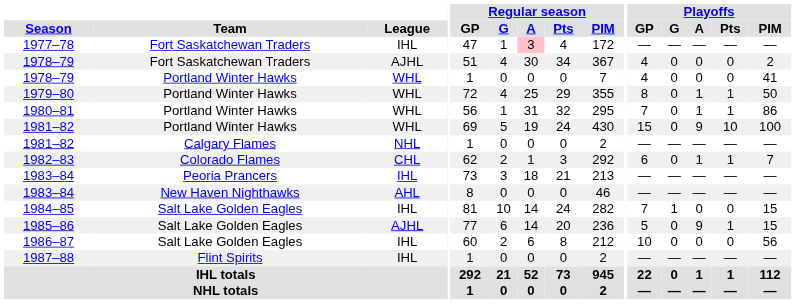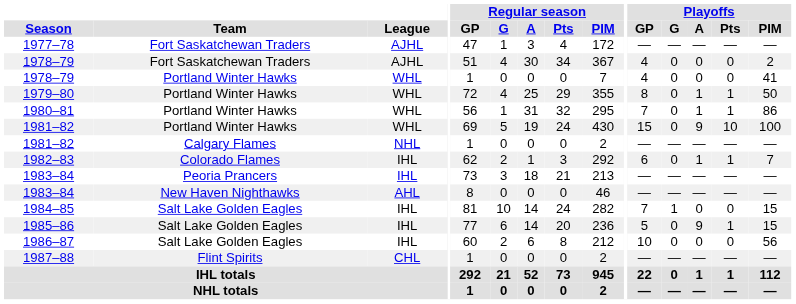 <table border="0" cellpadding="1" cellspacing="0" style="text-align:center; width:60em">
 <tr bgcolor="#e0e0e0">
 <th colspan="3" bgcolor="#ffffff"></th>
 <th rowspan="100" bgcolor="#ffffff"></th>
 <th colspan="5"><a href='#'>Regular season</a></th>
 <th rowspan="100" bgcolor="#ffffff"></th>
 <th colspan="5"><a href='#'>Playoffs</a></th>
 </tr>
 <tr bgcolor="#e0e0e0">
 <th><a href='#'>Season</a></th>
 <th>Team</th>
 <th>League</th>
 <th>GP</th>
 <th><a href='#'>G</a></th>
 <th><a href='#'>A</a></th>
 <th><a href='#'>Pts</a></th>
 <th><a href='#'>PIM</a></th>
 <th>GP</th>
 <th>G</th>
 <th>A</th>
 <th>Pts</th>
 <th>PIM</th>
 </tr>
 <tr>
 <td><a href='#'>1977–78</a></td>
 <td><a href='#'>Fort Saskatchewan Traders</a></td>
-<td>IHL</td>
+<td><a href='#'>AJHL</a></td>
 <td>47</td>
 <td>1</td>
-<td style="background: pink;">3</td>
+<td>3</td>
 <td>4</td>
 <td>172</td>
 <td>—</td>
 <td>—</td>
 <td>—</td>
 <td>—</td>
 <td>—</td>
 </tr>
 <tr bgcolor="#f0f0f0">
 <td><a href='#'>1978–79</a></td>
 <td>Fort Saskatchewan Traders</td>
 <td>AJHL</td>
 <td>51</td>
 <td>4</td>
 <td>30</td>
 <td>34</td>
 <td>367</td>
 <td>4</td>
 <td>0</td>
 <td>0</td>
 <td>0</td>
 <td>2</td>
 </tr>
 <tr>
 <td><a href='#'>1978–79</a></td>
 <td><a href='#'>Portland Winter Hawks</a></td>
 <td><a href='#'>WHL</a></td>
 <td>1</td>
 <td>0</td>
 <td>0</td>
 <td>0</td>
 <td>7</td>
 <td>4</td>
 <td>0</td>
 <td>0</td>
 <td>0</td>
 <td>41</td>
 </tr>
 <tr bgcolor="#f0f0f0">
 <td><a href='#'>1979–80</a></td>
 <td>Portland Winter Hawks</td>
 <td>WHL</td>
 <td>72</td>
 <td>4</td>
 <td>25</td>
 <td>29</td>
 <td>355</td>
 <td>8</td>
 <td>0</td>
 <td>1</td>
 <td>1</td>
 <td>50</td>
 </tr>
 <tr>
 <td><a href='#'>1980–81</a></td>
 <td>Portland Winter Hawks</td>
 <td>WHL</td>
 <td>56</td>
 <td>1</td>
 <td>31</td>
 <td>32</td>
 <td>295</td>
 <td>7</td>
 <td>0</td>
 <td>1</td>
 <td>1</td>
 <td>86</td>
 </tr>
 <tr bgcolor="#f0f0f0">
 <td><a href='#'>1981–82</a></td>
 <td>Portland Winter Hawks</td>
 <td>WHL</td>
 <td>69</td>
 <td>5</td>
 <td>19</td>
 <td>24</td>
 <td>430</td>
 <td>15</td>
 <td>0</td>
 <td>9</td>
 <td>10</td>
 <td>100</td>
 </tr>
 <tr>
 <td><a href='#'>1981–82</a></td>
 <td><a href='#'>Calgary Flames</a></td>
 <td><a href='#'>NHL</a></td>
 <td>1</td>
 <td>0</td>
 <td>0</td>
 <td>0</td>
 <td>2</td>
 <td>—</td>
 <td>—</td>
 <td>—</td>
 <td>—</td>
 <td>—</td>
 </tr>
 <tr bgcolor="#f0f0f0">
 <td><a href='#'>1982–83</a></td>
 <td><a href='#'>Colorado Flames</a></td>
-<td><a href='#'>CHL</a></td>
+<td>IHL</td>
 <td>62</td>
 <td>2</td>
 <td>1</td>
 <td>3</td>
 <td>292</td>
 <td>6</td>
 <td>0</td>
 <td>1</td>
 <td>1</td>
 <td>7</td>
 </tr>
 <tr>
 <td><a href='#'>1983–84</a></td>
 <td><a href='#'>Peoria Prancers</a></td>
 <td><a href='#'>IHL</a></td>
 <td>73</td>
 <td>3</td>
 <td>18</td>
 <td>21</td>
 <td>213</td>
 <td>—</td>
 <td>—</td>
 <td>—</td>
 <td>—</td>
 <td>—</td>
 </tr>
 <tr bgcolor="#f0f0f0">
 <td><a href='#'>1983–84</a></td>
 <td><a href='#'>New Haven Nighthawks</a></td>
 <td><a href='#'>AHL</a></td>
 <td>8</td>
 <td>0</td>
 <td>0</td>
 <td>0</td>
 <td>46</td>
 <td>—</td>
 <td>—</td>
 <td>—</td>
 <td>—</td>
 <td>—</td>
 </tr>
 <tr>
 <td><a href='#'>1984–85</a></td>
 <td><a href='#'>Salt Lake Golden Eagles</a></td>
 <td>IHL</td>
 <td>81</td>
 <td>10</td>
 <td>14</td>
 <td>24</td>
 <td>282</td>
 <td>7</td>
 <td>1</td>
 <td>0</td>
 <td>0</td>
 <td>15</td>
 </tr>
 <tr bgcolor="#f0f0f0">
 <td><a href='#'>1985–86</a></td>
 <td>Salt Lake Golden Eagles</td>
-<td><a href='#'>AJHL</a></td>
+<td>IHL</td>
 <td>77</td>
 <td>6</td>
 <td>14</td>
 <td>20</td>
 <td>236</td>
 <td>5</td>
 <td>0</td>
 <td>9</td>
 <td>1</td>
 <td>15</td>
 </tr>
 <tr>
 <td><a href='#'>1986–87</a></td>
 <td>Salt Lake Golden Eagles</td>
 <td>IHL</td>
 <td>60</td>
 <td>2</td>
 <td>6</td>
 <td>8</td>
 <td>212</td>
 <td>10</td>
 <td>0</td>
 <td>0</td>
 <td>0</td>
 <td>56</td>
 </tr>
 <tr bgcolor="#f0f0f0">
 <td><a href='#'>1987–88</a></td>
 <td><a href='#'>Flint Spirits</a></td>
-<td>IHL</td>
+<td><a href='#'>CHL</a></td>
 <td>1</td>
 <td>0</td>
 <td>0</td>
 <td>0</td>
 <td>2</td>
 <td>—</td>
 <td>—</td>
 <td>—</td>
 <td>—</td>
 <td>—</td>
 </tr>
 <tr bgcolor="#e0e0e0">
 <th colspan="3">IHL totals</th>
 <th>292</th>
 <th>21</th>
 <th>52</th>
 <th>73</th>
 <th>945</th>
 <th>22</th>
 <th>0</th>
 <th>1</th>
 <th>1</th>
 <th>112</th>
 </tr>
 <tr bgcolor="#e0e0e0">
 <th colspan="3">NHL totals</th>
 <th>1</th>
 <th>0</th>
 <th>0</th>
 <th>0</th>
 <th>2</th>
 <th>—</th>
 <th>—</th>
 <th>—</th>
 <th>—</th>
 <th>—</th>
 </tr>
 </table>
